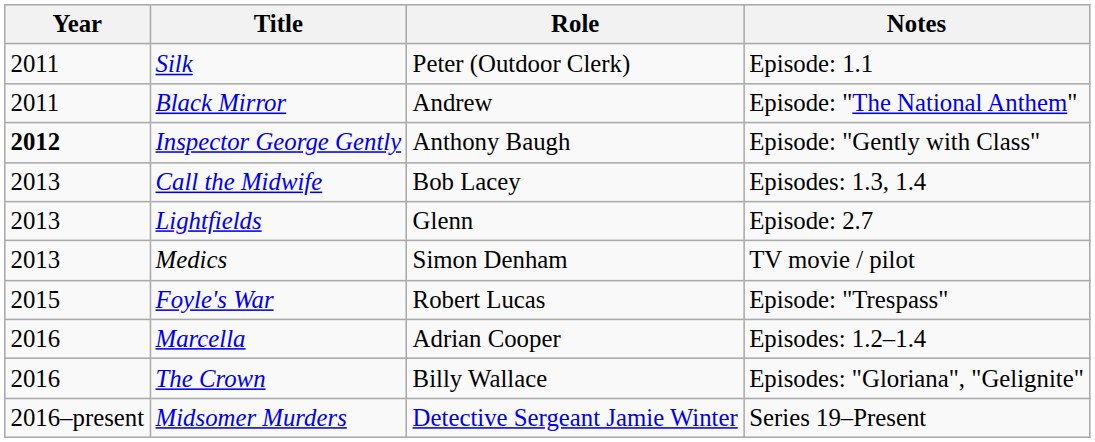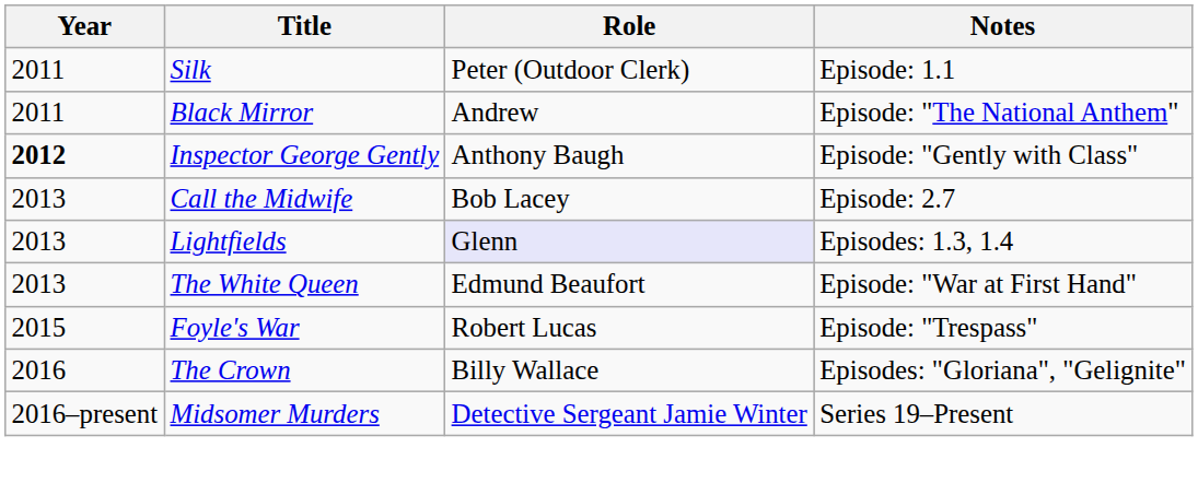 <table class="wikitable plainrowheaders sortable">
 <tr>
 <th scope="col">Year</th>
 <th scope="col">Title</th>
 <th scope="col">Role</th>
 <th class="unsortable">Notes</th>
 </tr>
 <tr>
 <td>2011</td>
 <td><em><a href='#'>Silk</a></em></td>
 <td>Peter (Outdoor Clerk)</td>
 <td>Episode: 1.1</td>
 </tr>
 <tr>
 <td>2011</td>
 <td><em><a href='#'>Black Mirror</a></em></td>
 <td>Andrew</td>
 <td>Episode: "<a href='#'>The National Anthem</a>"</td>
 </tr>
 <tr>
 <td><strong>2012</strong></td>
 <td><em><a href='#'>Inspector George Gently</a></em></td>
 <td>Anthony Baugh</td>
 <td>Episode: "Gently with Class"</td>
 </tr>
 <tr>
 <td>2013</td>
 <td><em><a href='#'>Call the Midwife</a></em></td>
 <td>Bob Lacey</td>
+<td>Episode: 2.7</td>
+</tr>
+<tr>
+<td>2013</td>
+<td><em><a href='#'>Lightfields</a></em></td>
+<td style="background: lavender;">Glenn</td>
 <td>Episodes: 1.3, 1.4</td>
 </tr>
 <tr>
 <td>2013</td>
-<td><em><a href='#'>Lightfields</a></em></td>
-<td>Glenn</td>
-<td>Episode: 2.7</td>
-</tr>
-<tr>
-<td>2013</td>
-<td><em>Medics</em></td>
-<td>Simon Denham</td>
-<td>TV movie / pilot</td>
+<td><em><a href='#'>The White Queen</a></em></td>
+<td>Edmund Beaufort</td>
+<td>Episode: "War at First Hand"</td>
 </tr>
 <tr>
 <td>2015</td>
 <td><em><a href='#'>Foyle's War</a></em></td>
 <td>Robert Lucas</td>
 <td>Episode: "Trespass"</td>
-</tr>
-<tr>
-<td>2016</td>
-<td><em><a href='#'>Marcella</a></em></td>
-<td>Adrian Cooper</td>
-<td>Episodes: 1.2–1.4</td>
 </tr>
 <tr>
 <td>2016</td>
 <td><em><a href='#'>The Crown</a></em></td>
 <td>Billy Wallace</td>
 <td>Episodes: "Gloriana", "Gelignite"</td>
 </tr>
 <tr>
 <td>2016–present</td>
 <td><em><a href='#'>Midsomer Murders</a></em></td>
 <td><a href='#'>Detective Sergeant Jamie Winter</a></td>
 <td>Series 19–Present</td>
 </tr>
 </table>
